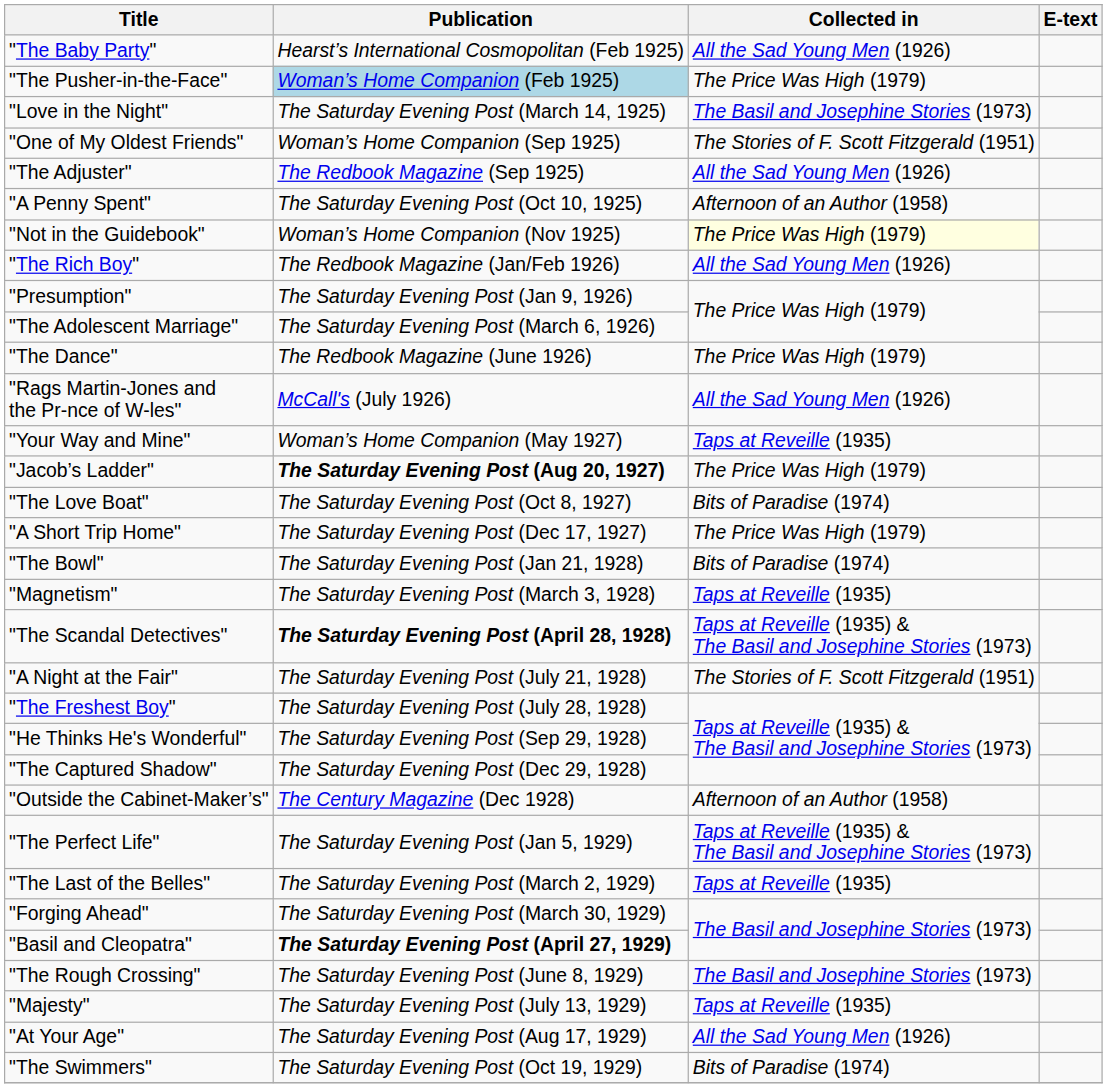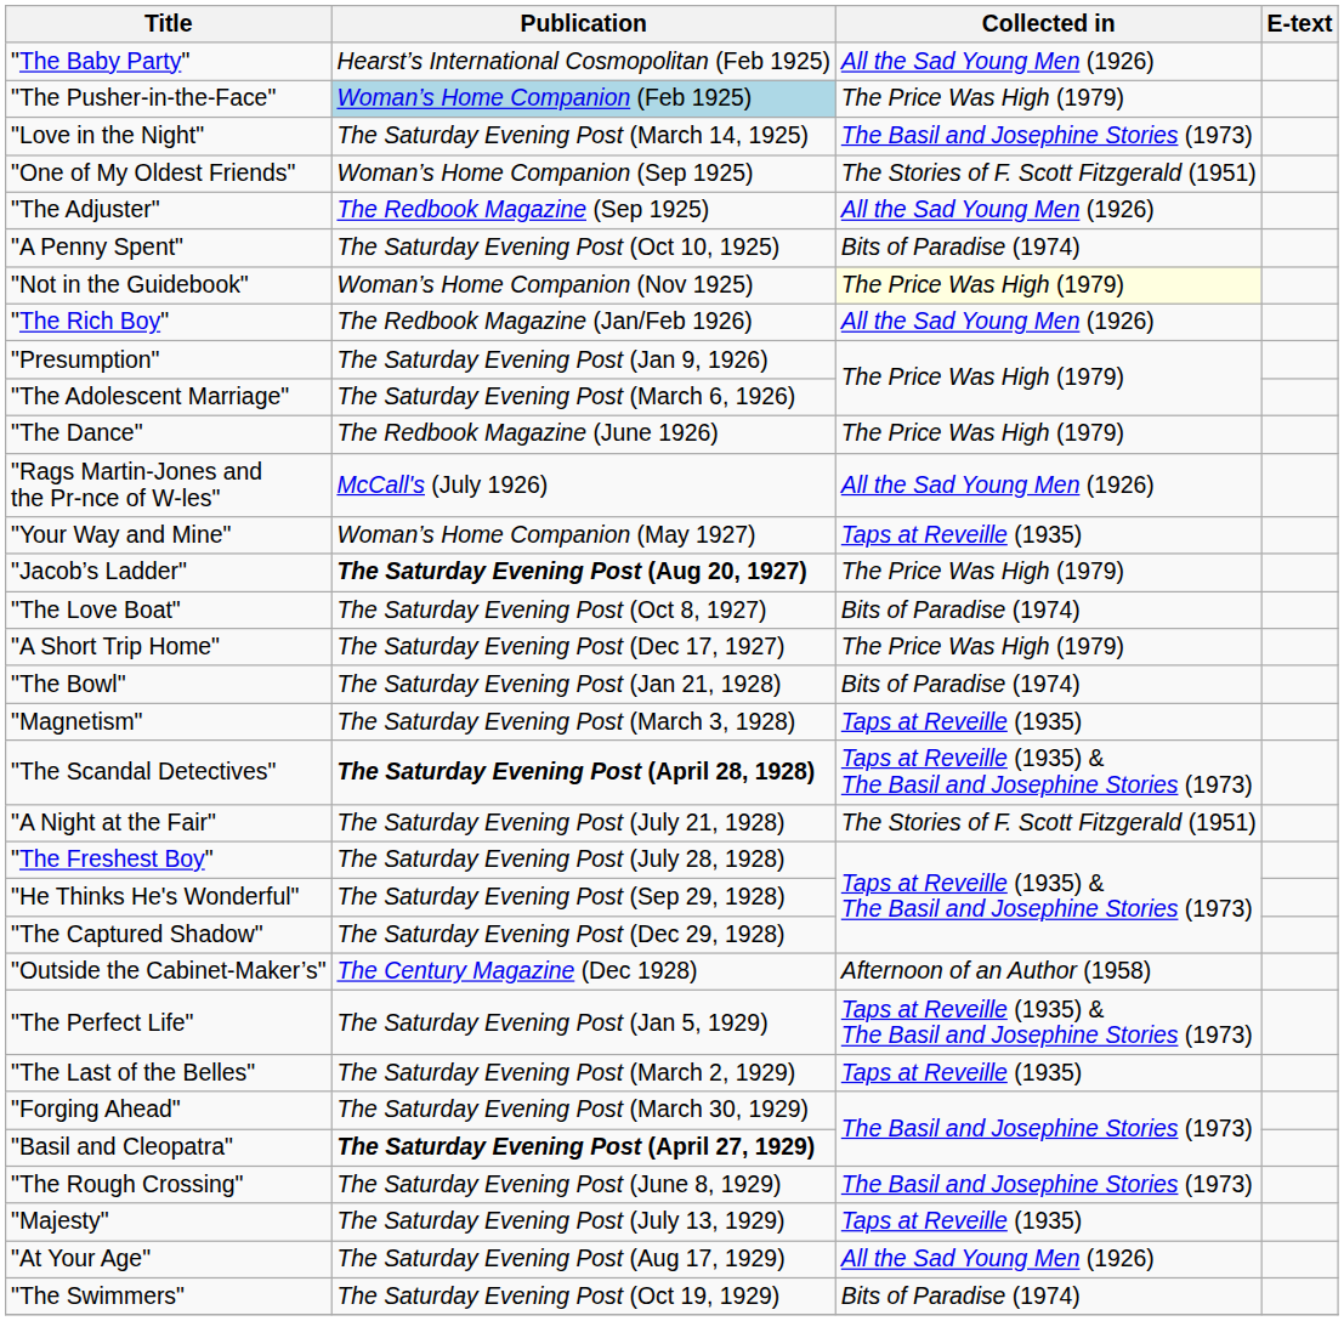 <table class="wikitable">
 <tr>
 <th>Title</th>
 <th>Publication</th>
 <th>Collected in</th>
 <th>E-text</th>
 </tr>
 <tr>
 <td>"<a href='#'>The Baby Party</a>"</td>
 <td><em>Hearst’s International Cosmopolitan</em> (Feb 1925)</td>
 <td><em><a href='#'>All the Sad Young Men</a></em> (1926)</td>
 <td></td>
 </tr>
 <tr>
 <td>"The Pusher-in-the-Face"</td>
 <td style="background: lightblue;"><em><a href='#'>Woman’s Home Companion</a></em> (Feb 1925)</td>
 <td><em>The Price Was High</em> (1979)</td>
 <td></td>
 </tr>
 <tr>
 <td>"Love in the Night"</td>
 <td><em>The Saturday Evening Post</em> (March 14, 1925)</td>
 <td><em><a href='#'>The Basil and Josephine Stories</a></em> (1973)</td>
 <td></td>
 </tr>
 <tr>
 <td>"One of My Oldest Friends"</td>
 <td><em>Woman’s Home Companion</em> (Sep 1925)</td>
 <td><em>The Stories of F. Scott Fitzgerald</em> (1951)</td>
 <td></td>
 </tr>
 <tr>
 <td>"The Adjuster"</td>
 <td><em><a href='#'>The Redbook Magazine</a></em> (Sep 1925)</td>
 <td><em><a href='#'>All the Sad Young Men</a></em> (1926)</td>
 <td></td>
 </tr>
 <tr>
 <td>"A Penny Spent"</td>
 <td><em>The Saturday Evening Post</em> (Oct 10, 1925)</td>
-<td><em>Afternoon of an Author</em> (1958)</td>
+<td><em>Bits of Paradise</em> (1974)</td>
 <td></td>
 </tr>
 <tr>
 <td>"Not in the Guidebook"</td>
 <td><em>Woman’s Home Companion</em> (Nov 1925)</td>
 <td style="background: lightyellow;"><em>The Price Was High</em> (1979)</td>
 <td></td>
 </tr>
 <tr>
 <td>"<a href='#'>The Rich Boy</a>"</td>
 <td><em>The Redbook Magazine</em> (Jan/Feb 1926)</td>
 <td><em><a href='#'>All the Sad Young Men</a></em> (1926)</td>
 <td></td>
 </tr>
 <tr>
 <td>"Presumption"</td>
 <td><em>The Saturday Evening Post</em> (Jan 9, 1926)</td>
 <td rowspan=2><em>The Price Was High</em> (1979)</td>
 <td></td>
 </tr>
 <tr>
 <td>"The Adolescent Marriage"</td>
 <td><em>The Saturday Evening Post</em> (March 6, 1926)</td>
 <td></td>
 </tr>
 <tr>
 <td>"The Dance"</td>
 <td><em>The Redbook Magazine</em> (June 1926)</td>
 <td><em>The Price Was High</em> (1979)</td>
 <td></td>
 </tr>
 <tr>
 <td>"Rags Martin-Jones and<br>the Pr-nce of W-les"</td>
 <td><em><a href='#'>McCall's</a></em> (July 1926)</td>
 <td><em><a href='#'>All the Sad Young Men</a></em> (1926)</td>
 <td></td>
 </tr>
 <tr>
 <td>"Your Way and Mine"</td>
 <td><em>Woman’s Home Companion</em> (May 1927)</td>
 <td><em><a href='#'>Taps at Reveille</a></em> (1935)</td>
 <td></td>
 </tr>
 <tr>
 <td>"Jacob’s Ladder"</td>
 <td><strong><em>The Saturday Evening Post</em> (Aug 20, 1927)</strong></td>
 <td><em>The Price Was High</em> (1979)</td>
 <td></td>
 </tr>
 <tr>
 <td>"The Love Boat"</td>
 <td><em>The Saturday Evening Post</em> (Oct 8, 1927)</td>
 <td><em>Bits of Paradise</em> (1974)</td>
 <td></td>
 </tr>
 <tr>
 <td>"A Short Trip Home"</td>
 <td><em>The Saturday Evening Post</em> (Dec 17, 1927)</td>
 <td><em>The Price Was High</em> (1979)</td>
 <td></td>
 </tr>
 <tr>
 <td>"The Bowl"</td>
 <td><em>The Saturday Evening Post</em> (Jan 21, 1928)</td>
 <td><em>Bits of Paradise</em> (1974)</td>
 <td></td>
 </tr>
 <tr>
 <td>"Magnetism"</td>
 <td><em>The Saturday Evening Post</em> (March 3, 1928)</td>
 <td><em><a href='#'>Taps at Reveille</a></em> (1935)</td>
 <td></td>
 </tr>
 <tr>
 <td>"The Scandal Detectives"</td>
 <td><strong><em>The Saturday Evening Post</em> (April 28, 1928)</strong></td>
 <td><em><a href='#'>Taps at Reveille</a></em> (1935) &<br><em><a href='#'>The Basil and Josephine Stories</a></em> (1973)</td>
 <td></td>
 </tr>
 <tr>
 <td>"A Night at the Fair"</td>
 <td><em>The Saturday Evening Post</em> (July 21, 1928)</td>
 <td><em>The Stories of F. Scott Fitzgerald</em> (1951)</td>
 <td></td>
 </tr>
 <tr>
 <td>"<a href='#'>The Freshest Boy</a>"</td>
 <td><em>The Saturday Evening Post</em> (July 28, 1928)</td>
 <td rowspan=3><em><a href='#'>Taps at Reveille</a></em> (1935) &<br><em><a href='#'>The Basil and Josephine Stories</a></em> (1973)</td>
 <td></td>
 </tr>
 <tr>
 <td>"He Thinks He's Wonderful"</td>
 <td><em>The Saturday Evening Post</em> (Sep 29, 1928)</td>
 <td></td>
 </tr>
 <tr>
 <td>"The Captured Shadow"</td>
 <td><em>The Saturday Evening Post</em> (Dec 29, 1928)</td>
 <td></td>
 </tr>
 <tr>
 <td>"Outside the Cabinet-Maker’s"</td>
 <td><em><a href='#'>The Century Magazine</a></em> (Dec 1928)</td>
 <td><em>Afternoon of an Author</em> (1958)</td>
 <td></td>
 </tr>
 <tr>
 <td>"The Perfect Life"</td>
 <td><em>The Saturday Evening Post</em> (Jan 5, 1929)</td>
 <td><em><a href='#'>Taps at Reveille</a></em> (1935) &<br><em><a href='#'>The Basil and Josephine Stories</a></em> (1973)</td>
 <td></td>
 </tr>
 <tr>
 <td>"The Last of the Belles"</td>
 <td><em>The Saturday Evening Post</em> (March 2, 1929)</td>
 <td><em><a href='#'>Taps at Reveille</a></em> (1935)</td>
 <td></td>
 </tr>
 <tr>
 <td>"Forging Ahead"</td>
 <td><em>The Saturday Evening Post</em> (March 30, 1929)</td>
 <td rowspan=2><em><a href='#'>The Basil and Josephine Stories</a></em> (1973)</td>
 <td></td>
 </tr>
 <tr>
 <td>"Basil and Cleopatra"</td>
 <td><strong><em>The Saturday Evening Post</em> (April 27, 1929)</strong></td>
 <td></td>
 </tr>
 <tr>
 <td>"The Rough Crossing"</td>
 <td><em>The Saturday Evening Post</em> (June 8, 1929)</td>
 <td><em><a href='#'>The Basil and Josephine Stories</a></em> (1973)</td>
 <td></td>
 </tr>
 <tr>
 <td>"Majesty"</td>
 <td><em>The Saturday Evening Post</em> (July 13, 1929)</td>
 <td><em><a href='#'>Taps at Reveille</a></em> (1935)</td>
 <td></td>
 </tr>
 <tr>
 <td>"At Your Age"</td>
 <td><em>The Saturday Evening Post</em> (Aug 17, 1929)</td>
 <td><em><a href='#'>All the Sad Young Men</a></em> (1926)</td>
 <td></td>
 </tr>
 <tr>
 <td>"The Swimmers"</td>
 <td><em>The Saturday Evening Post</em> (Oct 19, 1929)</td>
 <td><em>Bits of Paradise</em> (1974)</td>
 <td></td>
 </tr>
 <tr>
 </tr>
 </table>
